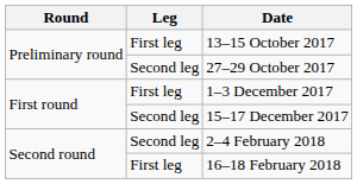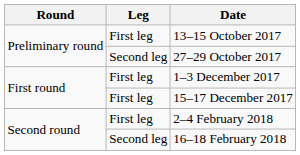 <table class="wikitable">
 <tr>
 <th>Round</th>
 <th>Leg</th>
 <th>Date</th>
 </tr>
 <tr>
 <td rowspan=2>Preliminary round</td>
 <td>First leg</td>
 <td>13–15 October 2017</td>
 </tr>
 <tr>
 <td>Second leg</td>
 <td>27–29 October 2017</td>
 </tr>
 <tr>
 <td rowspan=2>First round</td>
 <td>First leg</td>
 <td>1–3 December 2017</td>
 </tr>
 <tr>
-<td>Second leg</td>
+<td>First leg</td>
 <td>15–17 December 2017</td>
 </tr>
 <tr>
 <td rowspan=2>Second round</td>
-<td>Second leg</td>
+<td>First leg</td>
 <td>2–4 February 2018</td>
 </tr>
 <tr>
-<td>First leg</td>
+<td>Second leg</td>
 <td>16–18 February 2018</td>
 </tr>
 </table>
